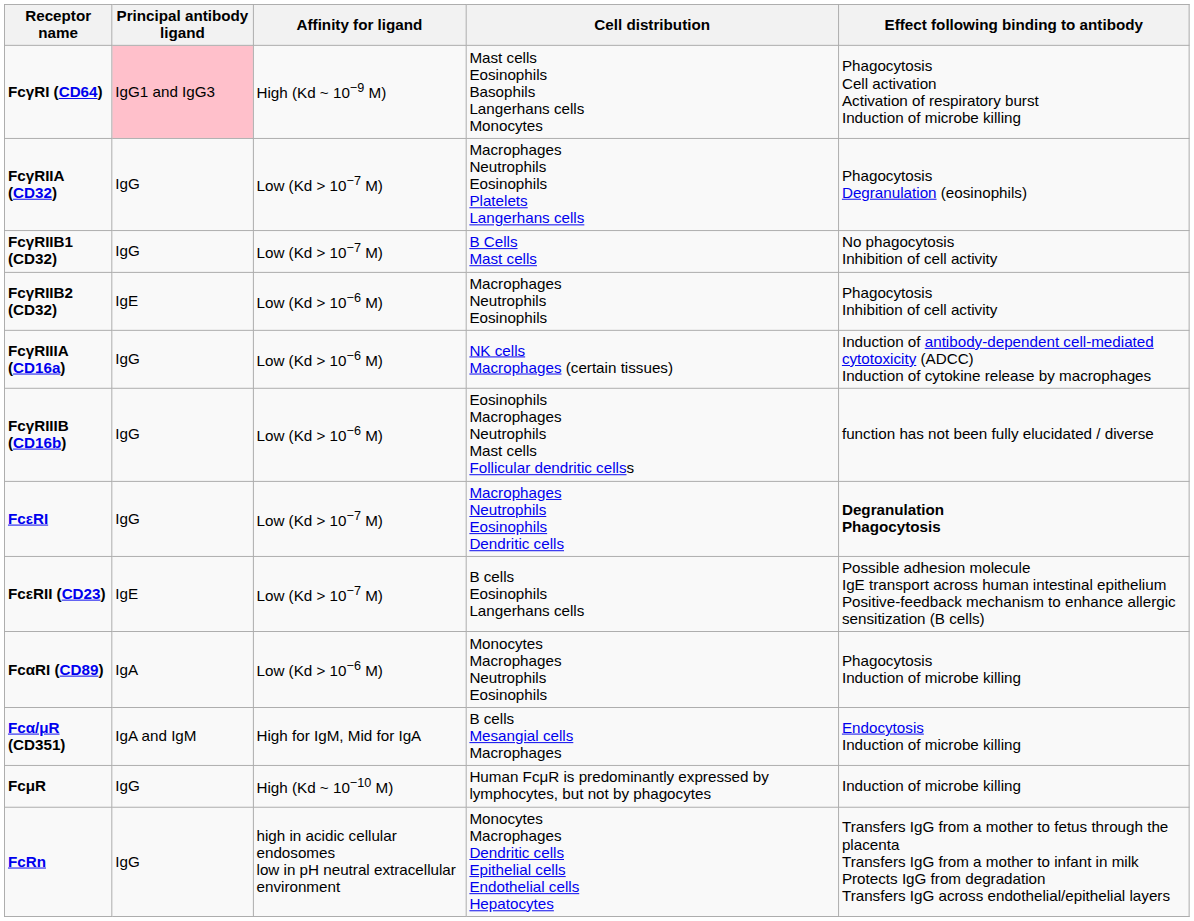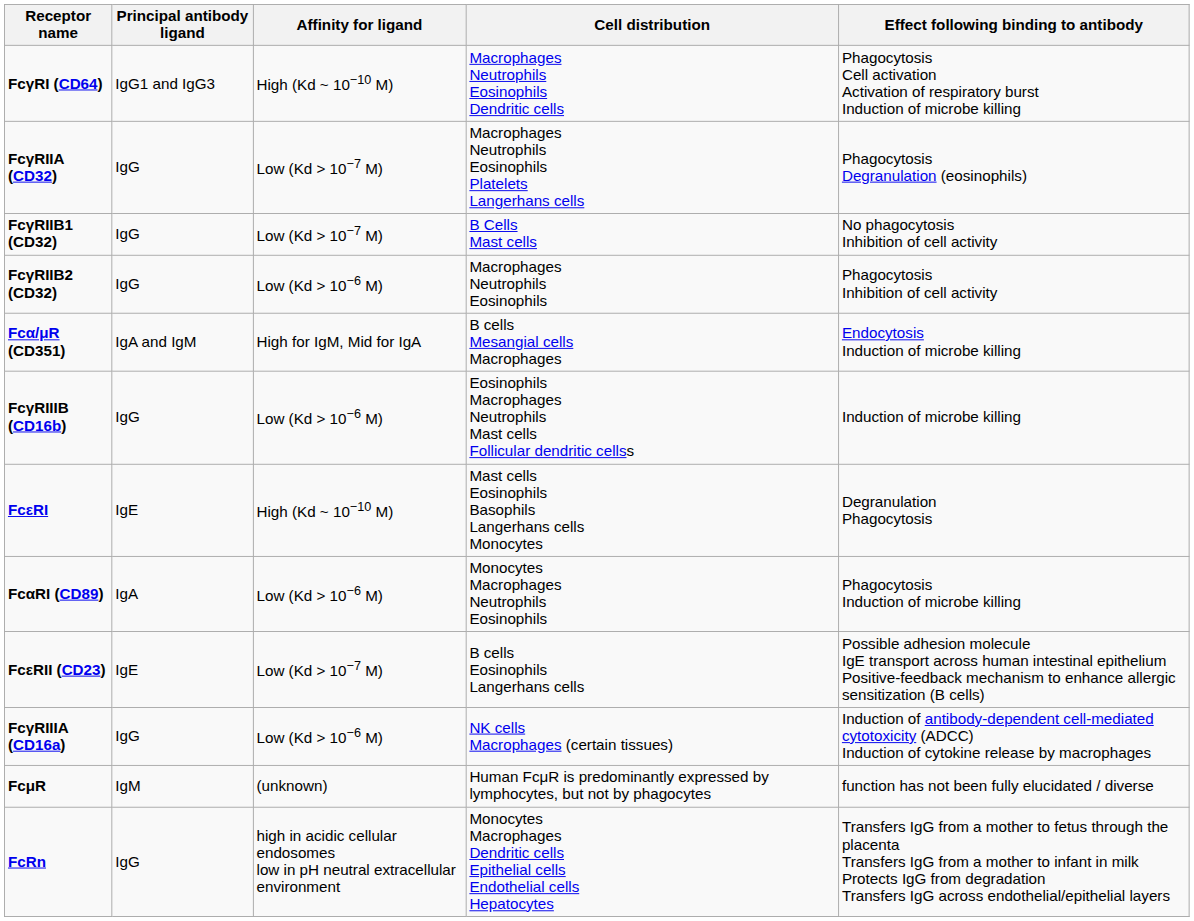 <table class="wikitable">
 <tr>
 <th>Receptor name</th>
 <th>Principal antibody ligand</th>
 <th>Affinity for ligand</th>
 <th>Cell distribution</th>
 <th>Effect following binding to antibody</th>
 </tr>
 <tr>
 <td><strong>FcγRI (<a href='#'>CD64</a>)</strong></td>
-<td style="background: pink;">IgG1 and IgG3</td>
-<td>High (Kd ~ 10<sup>−9</sup> M)</td>
-<td>Mast cells<br>Eosinophils<br>Basophils<br>Langerhans cells<br>Monocytes</td>
+<td>IgG1 and IgG3</td>
+<td>High (Kd ~ 10<sup>−10</sup> M)</td>
+<td><a href='#'>Macrophages</a><br><a href='#'>Neutrophils</a><br><a href='#'>Eosinophils</a><br><a href='#'>Dendritic cells</a></td>
 <td>Phagocytosis<br>Cell activation<br>Activation of respiratory burst<br>Induction of microbe killing</td>
 </tr>
 <tr>
 <td><strong>FcγRIIA (<a href='#'>CD32</a>)</strong></td>
 <td>IgG</td>
 <td>Low (Kd > 10<sup>−7</sup> M)</td>
 <td>Macrophages<br>Neutrophils<br>Eosinophils<br><a href='#'>Platelets</a><br><a href='#'>Langerhans cells</a></td>
 <td>Phagocytosis<br> <a href='#'>Degranulation</a> (eosinophils)</td>
 </tr>
 <tr>
 <td><strong>FcγRIIB1 (CD32)</strong></td>
 <td>IgG</td>
 <td>Low (Kd > 10<sup>−7</sup> M)</td>
 <td><a href='#'>B Cells</a><br><a href='#'>Mast cells</a></td>
 <td>No phagocytosis<br>Inhibition of cell activity</td>
 </tr>
 <tr>
 <td><strong>FcγRIIB2 (CD32)</strong></td>
-<td>IgE</td>
+<td>IgG</td>
 <td>Low (Kd > 10<sup>−6</sup> M)</td>
 <td>Macrophages<br>Neutrophils<br>Eosinophils</td>
 <td>Phagocytosis<br>Inhibition of cell activity</td>
+</tr>
+<tr>
+<td><strong><a href='#'>Fcα/μR</a> (CD351)</strong></td>
+<td>IgA and IgM</td>
+<td>High for IgM, Mid for IgA</td>
+<td>B cells<br><a href='#'>Mesangial cells</a><br>Macrophages</td>
+<td><a href='#'>Endocytosis</a><br>Induction of microbe killing</td>
+</tr>
+<tr>
+<td><strong>FcγRIIIB (<a href='#'>CD16b</a>)</strong></td>
+<td>IgG</td>
+<td>Low (Kd > 10<sup>−6</sup> M)</td>
+<td>Eosinophils<br>Macrophages<br>Neutrophils<br>Mast cells<br> <a href='#'>Follicular dendritic cells</a>s</td>
+<td>Induction of microbe killing</td>
+</tr>
+<tr>
+<td><strong><a href='#'>FcεRI</a></strong></td>
+<td>IgE</td>
+<td>High (Kd ~ 10<sup>−10</sup> M)</td>
+<td>Mast cells<br>Eosinophils<br>Basophils<br>Langerhans cells<br>Monocytes</td>
+<td>Degranulation<br>Phagocytosis</td>
+</tr>
+<tr>
+<td><strong>FcαRI (<a href='#'>CD89</a>)</strong></td>
+<td>IgA</td>
+<td>Low (Kd > 10<sup>−6</sup> M)</td>
+<td>Monocytes<br>Macrophages<br>Neutrophils<br>Eosinophils</td>
+<td>Phagocytosis<br>Induction of microbe killing</td>
+</tr>
+<tr>
+<td><strong>FcεRII (<a href='#'>CD23</a>)</strong></td>
+<td>IgE</td>
+<td>Low (Kd > 10<sup>−7</sup> M)</td>
+<td>B cells<br>Eosinophils<br>Langerhans cells</td>
+<td>Possible adhesion molecule<br>IgE transport across human intestinal epithelium<br>Positive-feedback mechanism to enhance allergic sensitization (B cells)</td>
 </tr>
 <tr>
 <td><strong>FcγRIIIA (<a href='#'>CD16a</a>)</strong></td>
 <td>IgG</td>
 <td>Low (Kd > 10<sup>−6</sup> M)</td>
 <td><a href='#'>NK cells</a><br><a href='#'>Macrophages</a> (certain tissues)</td>
 <td>Induction of <a href='#'>antibody-dependent cell-mediated cytotoxicity</a> (ADCC)<br>Induction of cytokine release by macrophages</td>
 </tr>
 <tr>
-<td><strong>FcγRIIIB (<a href='#'>CD16b</a>)</strong></td>
-<td>IgG</td>
-<td>Low (Kd > 10<sup>−6</sup> M)</td>
-<td>Eosinophils<br>Macrophages<br>Neutrophils<br>Mast cells<br> <a href='#'>Follicular dendritic cells</a>s</td>
+<td><strong>FcμR</strong></td>
+<td>IgM</td>
+<td>(unknown)</td>
+<td>Human FcμR is predominantly expressed by lymphocytes, but not by phagocytes </td>
 <td>function has not been fully elucidated / diverse </td>
-</tr>
-<tr>
-<td><strong><a href='#'>FcεRI</a></strong></td>
-<td>IgG</td>
-<td>Low (Kd > 10<sup>−7</sup> M)</td>
-<td><a href='#'>Macrophages</a><br><a href='#'>Neutrophils</a><br><a href='#'>Eosinophils</a><br><a href='#'>Dendritic cells</a></td>
-<td><strong>Degranulation<br>Phagocytosis</strong></td>
-</tr>
-<tr>
-<td><strong>FcεRII (<a href='#'>CD23</a>)</strong></td>
-<td>IgE</td>
-<td>Low (Kd > 10<sup>−7</sup> M)</td>
-<td>B cells<br>Eosinophils<br>Langerhans cells</td>
-<td>Possible adhesion molecule<br>IgE transport across human intestinal epithelium<br>Positive-feedback mechanism to enhance allergic sensitization (B cells)</td>
-</tr>
-<tr>
-<td><strong>FcαRI (<a href='#'>CD89</a>)</strong></td>
-<td>IgA</td>
-<td>Low (Kd > 10<sup>−6</sup> M)</td>
-<td>Monocytes<br>Macrophages<br>Neutrophils<br>Eosinophils</td>
-<td>Phagocytosis<br>Induction of microbe killing</td>
-</tr>
-<tr>
-<td><strong><a href='#'>Fcα/μR</a> (CD351)</strong></td>
-<td>IgA and IgM</td>
-<td>High for IgM, Mid for IgA</td>
-<td>B cells<br><a href='#'>Mesangial cells</a><br>Macrophages</td>
-<td><a href='#'>Endocytosis</a><br>Induction of microbe killing</td>
-</tr>
-<tr>
-<td><strong>FcμR</strong></td>
-<td>IgG</td>
-<td>High (Kd ~ 10<sup>−10</sup> M)</td>
-<td>Human FcμR is predominantly expressed by lymphocytes, but not by phagocytes </td>
-<td>Induction of microbe killing</td>
 </tr>
 <tr>
 <td><strong><a href='#'>FcRn</a></strong></td>
 <td>IgG</td>
 <td>high in acidic cellular endosomes<br>low in pH neutral extracellular environment</td>
 <td>Monocytes<br>Macrophages<br><a href='#'>Dendritic cells</a><br><a href='#'>Epithelial cells</a><br><a href='#'>Endothelial cells</a><br><a href='#'>Hepatocytes</a><br></td>
 <td>Transfers IgG from a mother to fetus through the placenta<br>Transfers IgG from a mother to infant in milk<br>Protects IgG from degradation<br>Transfers IgG across endothelial/epithelial layers</td>
 </tr>
 </table>
